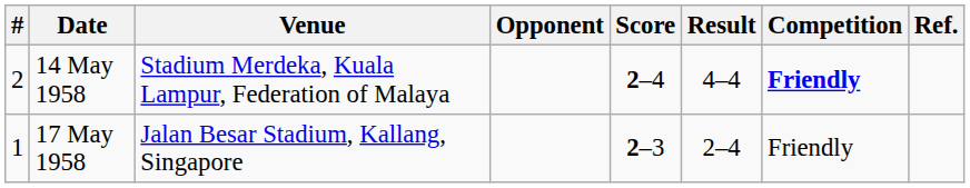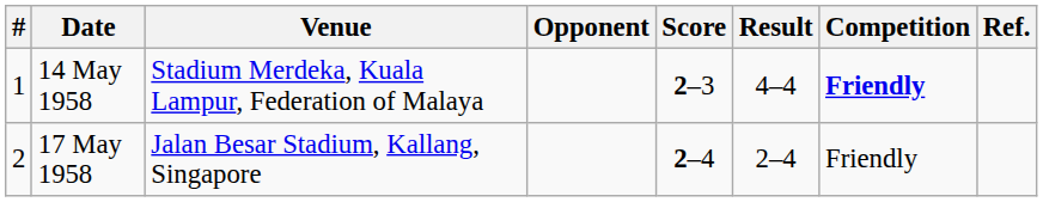 <table class="wikitable">
 <tr>
 <th>#</th>
 <th>Date</th>
 <th>Venue</th>
 <th>Opponent</th>
 <th>Score</th>
 <th>Result</th>
 <th>Competition</th>
 <th>Ref.</th>
 </tr>
 <tr>
-<td>2</td>
+<td>1</td>
 <td>14 May 1958</td>
 <td><a href='#'>Stadium Merdeka</a>, <a href='#'>Kuala Lampur</a>, Federation of Malaya</td>
 <td></td>
-<td align="center"><strong>2</strong>–4</td>
+<td align="center"><strong>2</strong>–3</td>
 <td align="center">4–4</td>
 <td><strong><a href='#'>Friendly</a></strong></td>
 <td></td>
 </tr>
 <tr>
-<td>1</td>
+<td>2</td>
 <td>17 May 1958</td>
 <td rowspan="2"><a href='#'>Jalan Besar Stadium</a>, <a href='#'>Kallang</a>, Singapore</td>
 <td></td>
-<td align="center"><strong>2</strong>–3</td>
+<td align="center"><strong>2</strong>–4</td>
 <td align="center">2–4</td>
 <td rowspan="2">Friendly</td>
 <td></td>
 </tr>
 </table>
